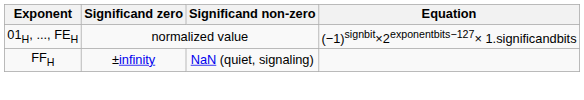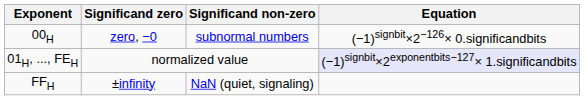 <table class="wikitable" style="text-align:center">
 <tr>
 <th>Exponent</th>
 <th>Significand zero</th>
 <th>Significand non-zero</th>
 <th>Equation</th>
 </tr>
 <tr>
+<td>00<sub>H</sub></td>
+<td><a href='#'>zero</a>, <a href='#'>−0</a></td>
+<td><a href='#'>subnormal numbers</a></td>
+<td>(−1)<sup>signbit</sup>×2<sup>−126</sup>× 0.significandbits</td>
+</tr>
+<tr>
 <td>01<sub>H</sub>, ..., FE<sub>H</sub></td>
 <td colspan="2">normalized value</td>
-<td>(−1)<sup>signbit</sup>×2<sup>exponentbits−127</sup>× 1.significandbits</td>
+<td style="background: lavender;">(−1)<sup>signbit</sup>×2<sup>exponentbits−127</sup>× 1.significandbits</td>
 </tr>
 <tr>
 <td>FF<sub>H</sub></td>
 <td>±<a href='#'>infinity</a></td>
 <td><a href='#'>NaN</a> (quiet, signaling)</td>
 <td></td>
 </tr>
 </table>
